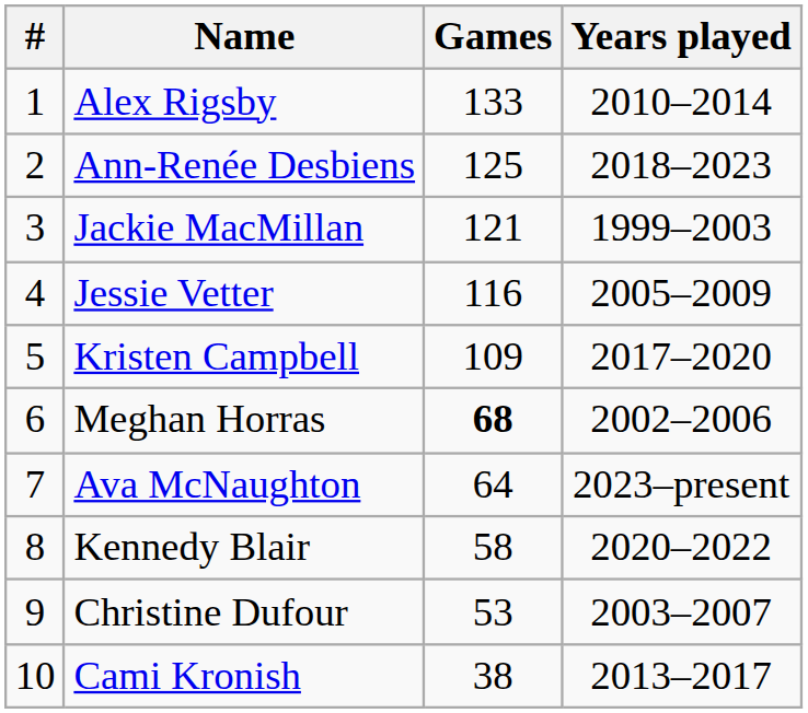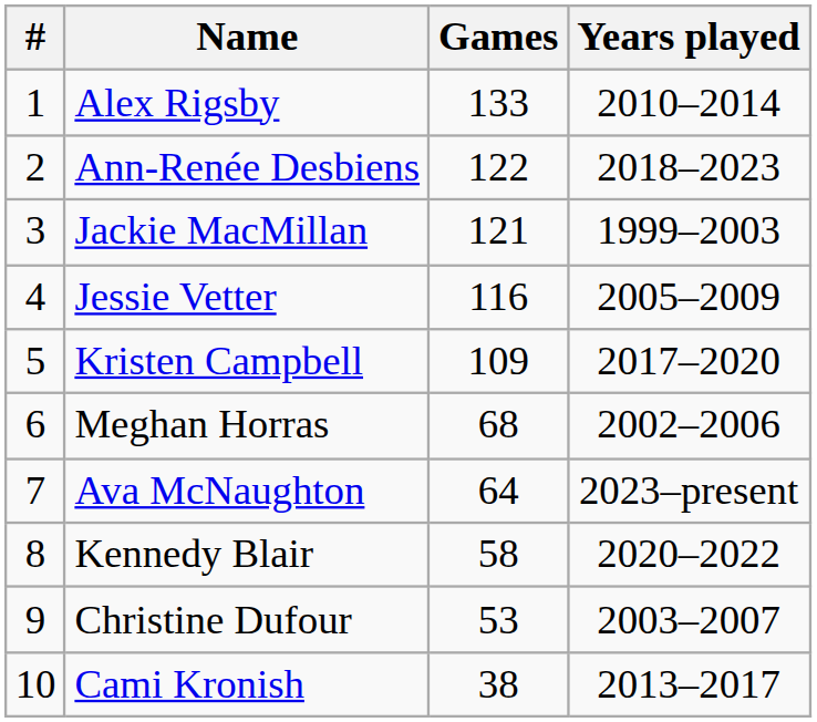 <table class="wikitable" style="text-align:center">
 <tr>
 <th>#</th>
 <th>Name</th>
 <th>Games</th>
 <th>Years played</th>
 </tr>
 <tr>
 <td>1</td>
 <td align=left><a href='#'>Alex Rigsby</a></td>
 <td>133</td>
 <td>2010–2014</td>
 </tr>
 <tr>
 <td>2</td>
 <td align=left><a href='#'>Ann-Renée Desbiens</a></td>
-<td>125</td>
+<td>122</td>
 <td>2018–2023</td>
 </tr>
 <tr>
 <td>3</td>
 <td align=left><a href='#'>Jackie MacMillan</a></td>
 <td>121</td>
 <td>1999–2003</td>
 </tr>
 <tr>
 <td>4</td>
 <td align=left><a href='#'>Jessie Vetter</a></td>
 <td>116</td>
 <td>2005–2009</td>
 </tr>
 <tr>
 <td>5</td>
 <td align=left><a href='#'>Kristen Campbell</a></td>
 <td>109</td>
 <td>2017–2020</td>
 </tr>
 <tr>
 <td>6</td>
 <td align=left>Meghan Horras</td>
-<td><strong>68</strong></td>
+<td>68</td>
 <td>2002–2006</td>
 </tr>
 <tr>
 <td>7</td>
 <td align=left><a href='#'>Ava McNaughton</a></td>
 <td>64</td>
 <td>2023–present</td>
 </tr>
 <tr>
 <td>8</td>
 <td align=left>Kennedy Blair</td>
 <td>58</td>
 <td>2020–2022</td>
 </tr>
 <tr>
 <td>9</td>
 <td align=left>Christine Dufour</td>
 <td>53</td>
 <td>2003–2007</td>
 </tr>
 <tr>
 <td>10</td>
 <td align=left><a href='#'>Cami Kronish</a></td>
 <td>38</td>
 <td>2013–2017</td>
 </tr>
 </table>
